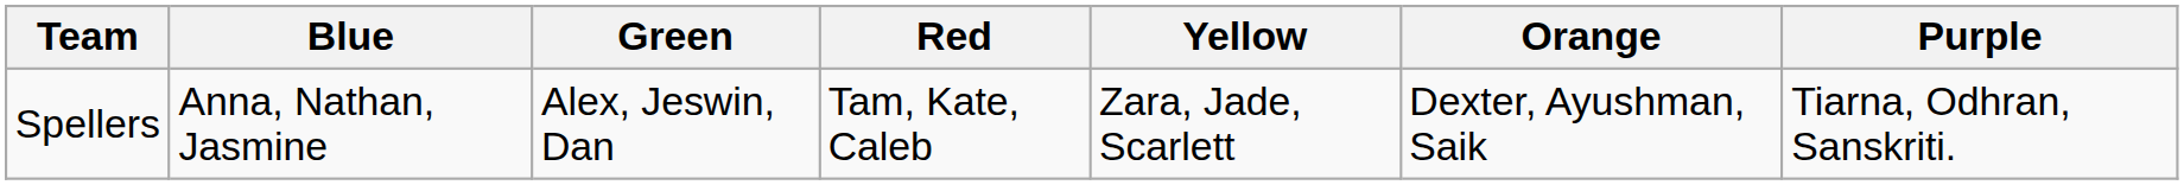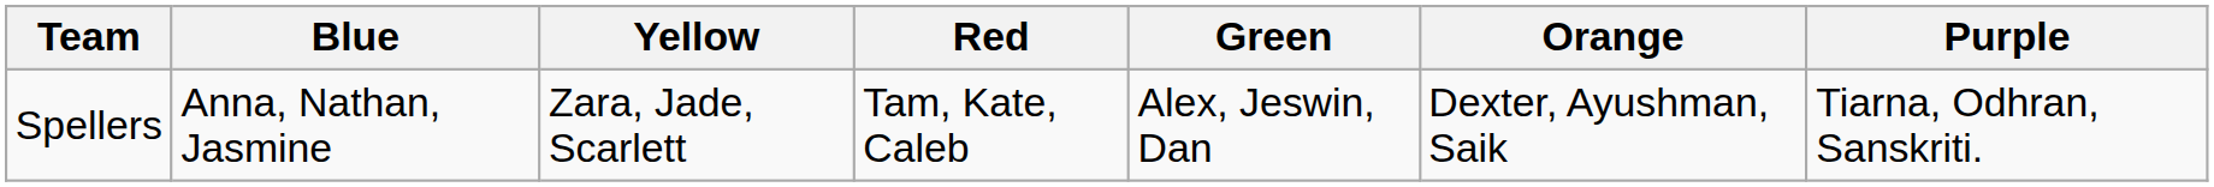 <table class="wikitable">
 <tr>
 <th>Team</th>
 <th>Blue</th>
+<th>Yellow</th>
+<th>Red</th>
 <th>Green</th>
-<th>Red</th>
-<th>Yellow</th>
 <th>Orange</th>
 <th>Purple</th>
 </tr>
 <tr>
 <td>Spellers</td>
 <td>Anna, Nathan, Jasmine</td>
+<td>Zara, Jade, Scarlett</td>
+<td>Tam, Kate, Caleb</td>
 <td>Alex, Jeswin, Dan</td>
-<td>Tam, Kate, Caleb</td>
-<td>Zara, Jade, Scarlett</td>
 <td>Dexter, Ayushman, Saik</td>
 <td>Tiarna, Odhran, Sanskriti.</td>
 </tr>
 </table>
